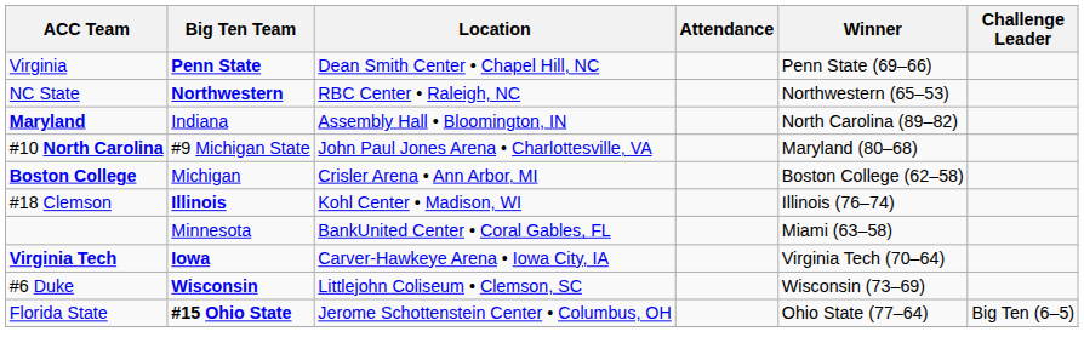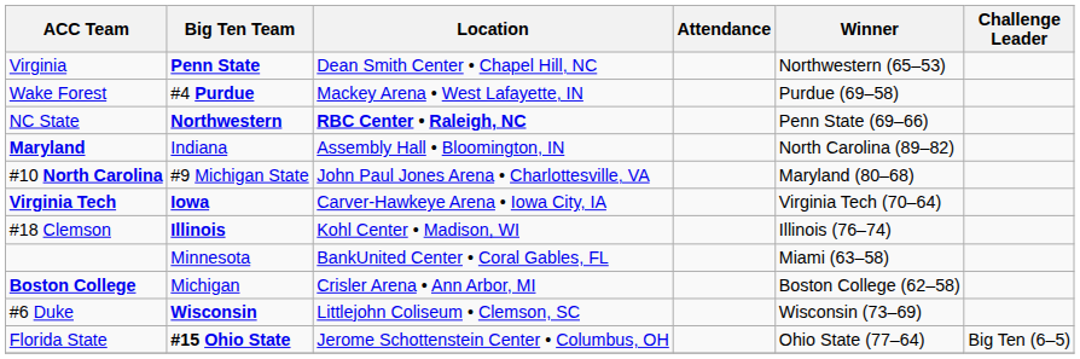 <table class="wikitable" style="font-size: 95%">
 <tr align="center">
 <th>ACC Team</th>
 <th>Big Ten Team</th>
 <th>Location</th>
 <th>Attendance</th>
 <th>Winner</th>
 <th>Challenge<br>Leader</th>
 </tr>
 <tr>
 <td><a href='#'>Virginia</a></td>
 <td><strong><a href='#'>Penn State</a></strong></td>
 <td><a href='#'>Dean Smith Center</a> • <a href='#'>Chapel Hill, NC</a></td>
 <td></td>
-<td>Penn State (69–66)</td>
+<td>Northwestern (65–53)</td>
+<td></td>
+</tr>
+<tr>
+<td><a href='#'>Wake Forest</a></td>
+<td>#4 <strong><a href='#'>Purdue</a></strong></td>
+<td><a href='#'>Mackey Arena</a> • <a href='#'>West Lafayette, IN</a></td>
+<td></td>
+<td>Purdue (69–58)</td>
 <td></td>
 </tr>
 <tr>
 <td><a href='#'>NC State</a></td>
 <td><strong><a href='#'>Northwestern</a></strong></td>
-<td><a href='#'>RBC Center</a> • <a href='#'>Raleigh, NC</a></td>
+<td><strong><a href='#'>RBC Center</a> • <a href='#'>Raleigh, NC</a></strong></td>
 <td></td>
-<td>Northwestern (65–53)</td>
+<td>Penn State (69–66)</td>
 <td></td>
 </tr>
 <tr>
 <td><strong><a href='#'>Maryland</a></strong></td>
 <td><a href='#'>Indiana</a></td>
 <td><a href='#'>Assembly Hall</a> • <a href='#'>Bloomington, IN</a></td>
 <td></td>
 <td>North Carolina (89–82)</td>
 <td></td>
 </tr>
 <tr>
 <td>#10 <strong><a href='#'>North Carolina</a></strong></td>
 <td>#9 <a href='#'>Michigan State</a></td>
 <td><a href='#'>John Paul Jones Arena</a> • <a href='#'>Charlottesville, VA</a></td>
 <td></td>
 <td>Maryland (80–68)</td>
 <td></td>
 </tr>
 <tr>
-<td><strong><a href='#'>Boston College</a></strong></td>
-<td><a href='#'>Michigan</a></td>
-<td><a href='#'>Crisler Arena</a> • <a href='#'>Ann Arbor, MI</a></td>
+<td><strong><a href='#'>Virginia Tech</a></strong></td>
+<td><strong><a href='#'>Iowa</a></strong></td>
+<td><a href='#'>Carver-Hawkeye Arena</a> • <a href='#'>Iowa City, IA</a></td>
 <td></td>
-<td>Boston College (62–58)</td>
+<td>Virginia Tech (70–64)</td>
 <td></td>
 </tr>
 <tr>
 <td>#18 <a href='#'>Clemson</a></td>
 <td><strong><a href='#'>Illinois</a></strong></td>
 <td><a href='#'>Kohl Center</a> • <a href='#'>Madison, WI</a></td>
 <td></td>
 <td>Illinois (76–74)</td>
 <td></td>
 </tr>
 <tr>
 <td><strong></strong></td>
 <td><a href='#'>Minnesota</a></td>
 <td><a href='#'>BankUnited Center</a> • <a href='#'>Coral Gables, FL</a></td>
 <td></td>
 <td>Miami (63–58)</td>
 <td></td>
 </tr>
 <tr>
-<td><strong><a href='#'>Virginia Tech</a></strong></td>
-<td><strong><a href='#'>Iowa</a></strong></td>
-<td><a href='#'>Carver-Hawkeye Arena</a> • <a href='#'>Iowa City, IA</a></td>
+<td><strong><a href='#'>Boston College</a></strong></td>
+<td><a href='#'>Michigan</a></td>
+<td><a href='#'>Crisler Arena</a> • <a href='#'>Ann Arbor, MI</a></td>
 <td></td>
-<td>Virginia Tech (70–64)</td>
+<td>Boston College (62–58)</td>
 <td></td>
 </tr>
 <tr>
 <td>#6 <a href='#'>Duke</a></td>
 <td><strong><a href='#'>Wisconsin</a></strong></td>
 <td><a href='#'>Littlejohn Coliseum</a> • <a href='#'>Clemson, SC</a></td>
 <td></td>
 <td>Wisconsin (73–69)</td>
 <td></td>
 </tr>
 <tr>
 <td><a href='#'>Florida State</a></td>
 <td><strong>#15 <a href='#'>Ohio State</a></strong></td>
 <td><a href='#'>Jerome Schottenstein Center</a> • <a href='#'>Columbus, OH</a></td>
 <td></td>
 <td>Ohio State (77–64)</td>
 <td>Big Ten (6–5)</td>
 </tr>
 <tr>
 </tr>
 </table>
